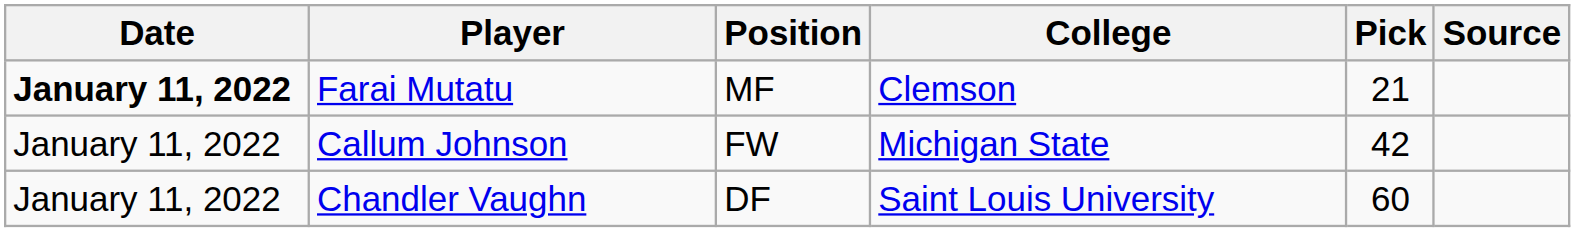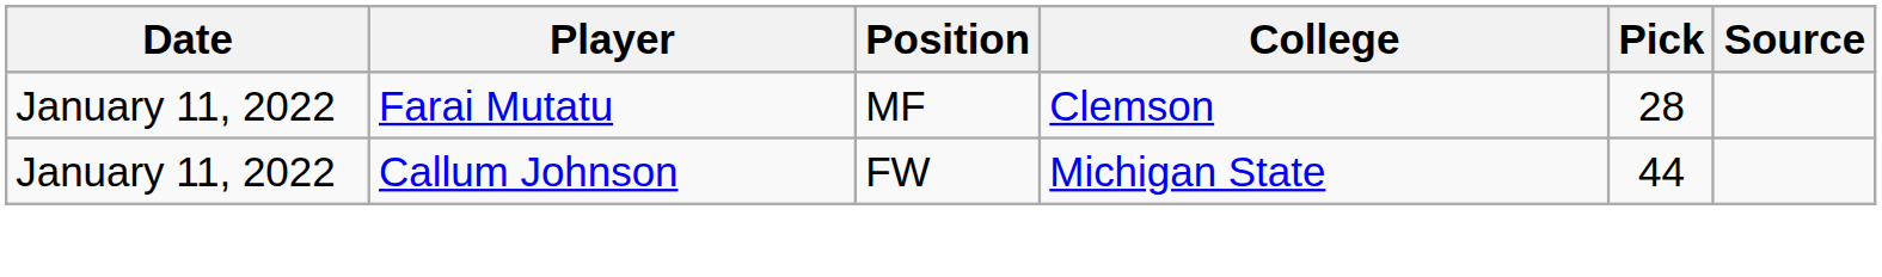 <table class="wikitable" style="text-align:left; font-size:95%;">
 <tr>
 <th style="background:; width:125px;">Date</th>
 <th style="background:; width:170px;">Player</th>
 <th style="background:; width:50px;">Position</th>
 <th style="background:; width:200px;">College</th>
 <th style="background:; width:30px;">Pick</th>
 <th style="background:; width:30px;">Source</th>
 </tr>
 <tr>
-<td><strong>January 11, 2022</strong></td>
+<td>January 11, 2022</td>
 <td> <a href='#'>Farai Mutatu</a></td>
 <td>MF</td>
 <td><a href='#'>Clemson</a></td>
-<td align=center>21</td>
+<td align=center>28</td>
 <td align=center></td>
 </tr>
 <tr>
 <td>January 11, 2022</td>
 <td> <a href='#'>Callum Johnson</a></td>
 <td>FW</td>
 <td><a href='#'>Michigan State</a></td>
-<td align=center>42</td>
-<td align=center></td>
-</tr>
-<tr>
-<td>January 11, 2022</td>
-<td> <a href='#'>Chandler Vaughn</a></td>
-<td>DF</td>
-<td><a href='#'>Saint Louis University</a></td>
-<td align=center>60</td>
+<td align=center>44</td>
 <td align=center></td>
 </tr>
 </table>
